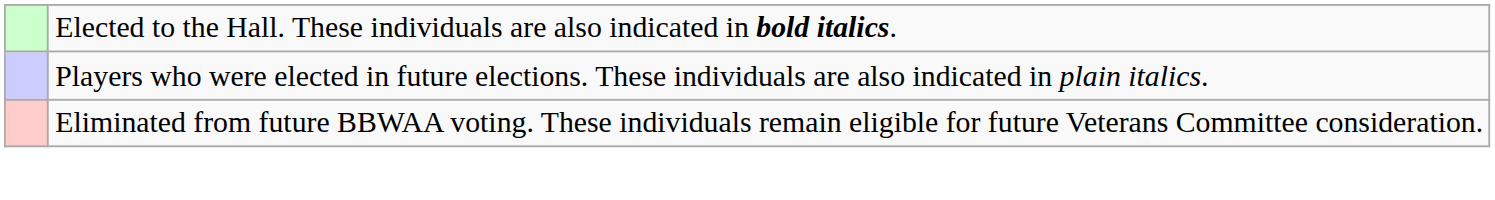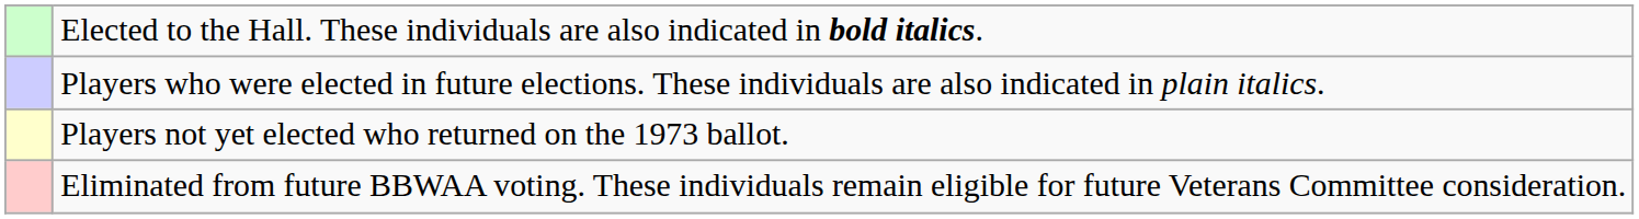 <table class="wikitable">
 <tr>
 <td bgcolor="#ccffcc">    </td>
 <td>Elected to the Hall. These individuals are also indicated in <strong><em>bold italics</em></strong>.</td>
 </tr>
 <tr>
 <td bgcolor="#ccccff">    </td>
 <td>Players who were elected in future elections. These individuals are also indicated in <em>plain italics</em>.</td>
 </tr>
 <tr>
+<td bgcolor="#ffffcc">    </td>
+<td>Players not yet elected who returned on the 1973 ballot.</td>
+</tr>
+<tr>
 <td bgcolor="#ffcccc">    </td>
 <td>Eliminated from future BBWAA voting. These individuals remain eligible for future Veterans Committee consideration.</td>
 </tr>
 </table>
